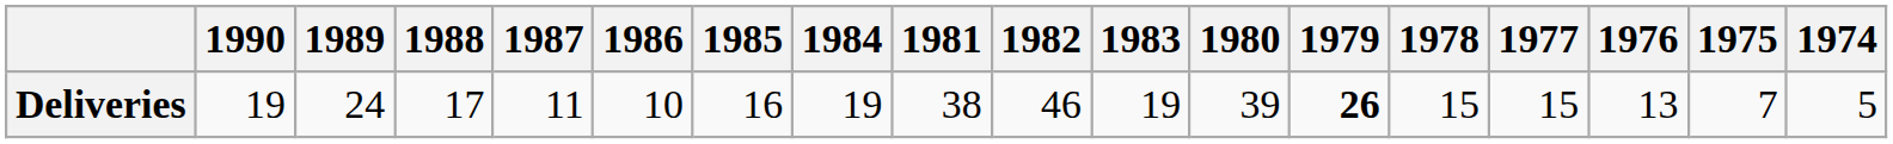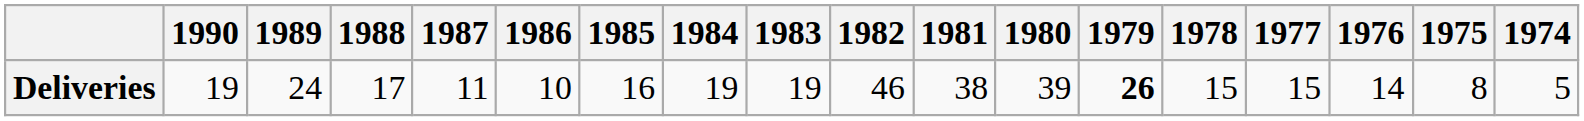 <table class="wikitable" style="text-align:right; font-size:96%">
 <tr>
 <th></th>
 <th>1990</th>
 <th>1989</th>
 <th>1988</th>
 <th>1987</th>
 <th>1986</th>
 <th>1985</th>
 <th>1984</th>
+<th>1983</th>
+<th>1982</th>
 <th>1981</th>
-<th>1982</th>
-<th>1983</th>
 <th>1980</th>
 <th>1979</th>
 <th>1978</th>
 <th>1977</th>
 <th>1976</th>
 <th>1975</th>
 <th>1974</th>
 </tr>
 <tr>
 <th>Deliveries</th>
 <td>19</td>
 <td>24</td>
 <td>17</td>
 <td>11</td>
 <td>10</td>
 <td>16</td>
 <td>19</td>
+<td>19</td>
+<td>46</td>
 <td>38</td>
-<td>46</td>
-<td>19</td>
 <td>39</td>
 <td><strong>26</strong></td>
 <td>15</td>
 <td>15</td>
-<td>13</td>
-<td>7</td>
+<td>14</td>
+<td>8</td>
 <td>5</td>
 </tr>
 </table>
